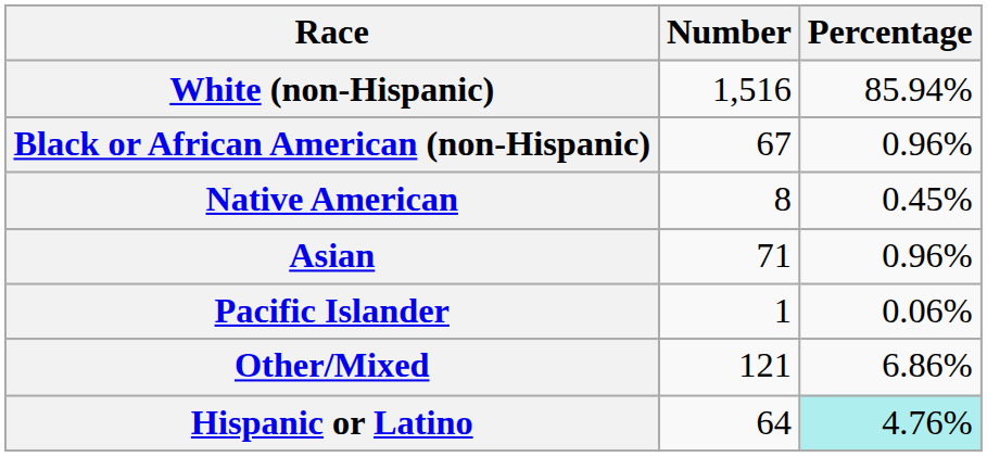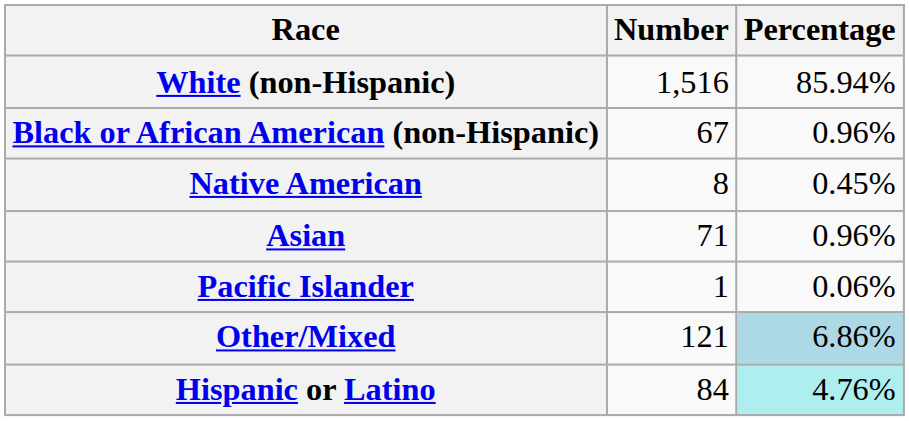 <table class="wikitable" style="text-align:right">
 <tr>
 <th scope="col">Race</th>
 <th scope="col">Number</th>
 <th scope="col">Percentage</th>
 </tr>
 <tr>
 <th scope="row"><a href='#'>White</a> (non-Hispanic)</th>
 <td>1,516</td>
 <td>85.94%</td>
 </tr>
 <tr>
 <th scope="row"><a href='#'>Black or African American</a> (non-Hispanic)</th>
 <td>67</td>
 <td>0.96%</td>
 </tr>
 <tr>
 <th scope="row"><a href='#'>Native American</a></th>
 <td>8</td>
 <td>0.45%</td>
 </tr>
 <tr>
 <th scope="row"><a href='#'>Asian</a></th>
 <td>71</td>
 <td>0.96%</td>
 </tr>
 <tr>
 <th scope="row"><a href='#'>Pacific Islander</a></th>
 <td>1</td>
 <td>0.06%</td>
 </tr>
 <tr>
 <th scope="row"><a href='#'>Other/Mixed</a></th>
 <td>121</td>
-<td>6.86%</td>
+<td style="background: lightblue;">6.86%</td>
 </tr>
 <tr>
 <th scope="row"><a href='#'>Hispanic</a> or <a href='#'>Latino</a></th>
-<td>64</td>
+<td>84</td>
 <td style="background: paleturquoise;">4.76%</td>
 </tr>
 </table>
